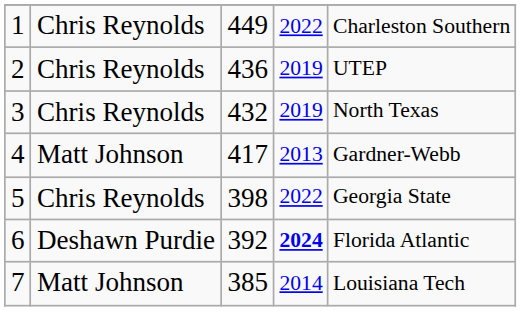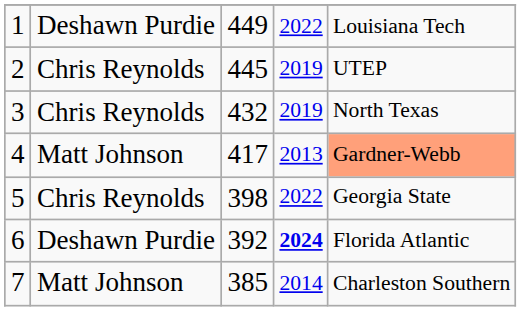 <table class="wikitable">
 <tr>
 </tr>
 <tr>
 <td>1</td>
-<td>Chris Reynolds</td>
+<td>Deshawn Purdie</td>
 <td><abbr>449</abbr></td>
 <td style="font-size:80%;"><a href='#'>2022</a></td>
-<td style="font-size:80%;">Charleston Southern</td>
+<td style="font-size:80%;">Louisiana Tech</td>
 </tr>
 <tr>
 <td>2</td>
 <td>Chris Reynolds</td>
-<td><abbr>436</abbr></td>
+<td><abbr>445</abbr></td>
 <td style="font-size:80%;"><a href='#'>2019</a></td>
 <td style="font-size:80%;">UTEP</td>
 </tr>
 <tr>
 <td>3</td>
 <td>Chris Reynolds</td>
 <td><abbr>432</abbr></td>
 <td style="font-size:80%;"><a href='#'>2019</a></td>
 <td style="font-size:80%;">North Texas</td>
 </tr>
 <tr>
 <td>4</td>
 <td>Matt Johnson</td>
 <td><abbr>417</abbr></td>
 <td style="font-size:80%;"><a href='#'>2013</a></td>
-<td style="font-size:80%;">Gardner-Webb</td>
+<td style="background: lightsalmon; font-size:80%;">Gardner-Webb</td>
 </tr>
 <tr>
 <td>5</td>
 <td>Chris Reynolds</td>
 <td><abbr>398</abbr></td>
 <td style="font-size:80%;"><a href='#'>2022</a></td>
 <td style="font-size:80%;">Georgia State</td>
 </tr>
 <tr>
 <td>6</td>
 <td>Deshawn Purdie</td>
 <td><abbr>392</abbr></td>
 <td style="font-size:80%;"><strong><a href='#'>2024</a></strong></td>
 <td style="font-size:80%;">Florida Atlantic</td>
 </tr>
 <tr>
 <td>7</td>
 <td>Matt Johnson</td>
 <td><abbr>385</abbr></td>
 <td style="font-size:80%;"><a href='#'>2014</a></td>
-<td style="font-size:80%;">Louisiana Tech</td>
+<td style="font-size:80%;">Charleston Southern</td>
 </tr>
 </table>
